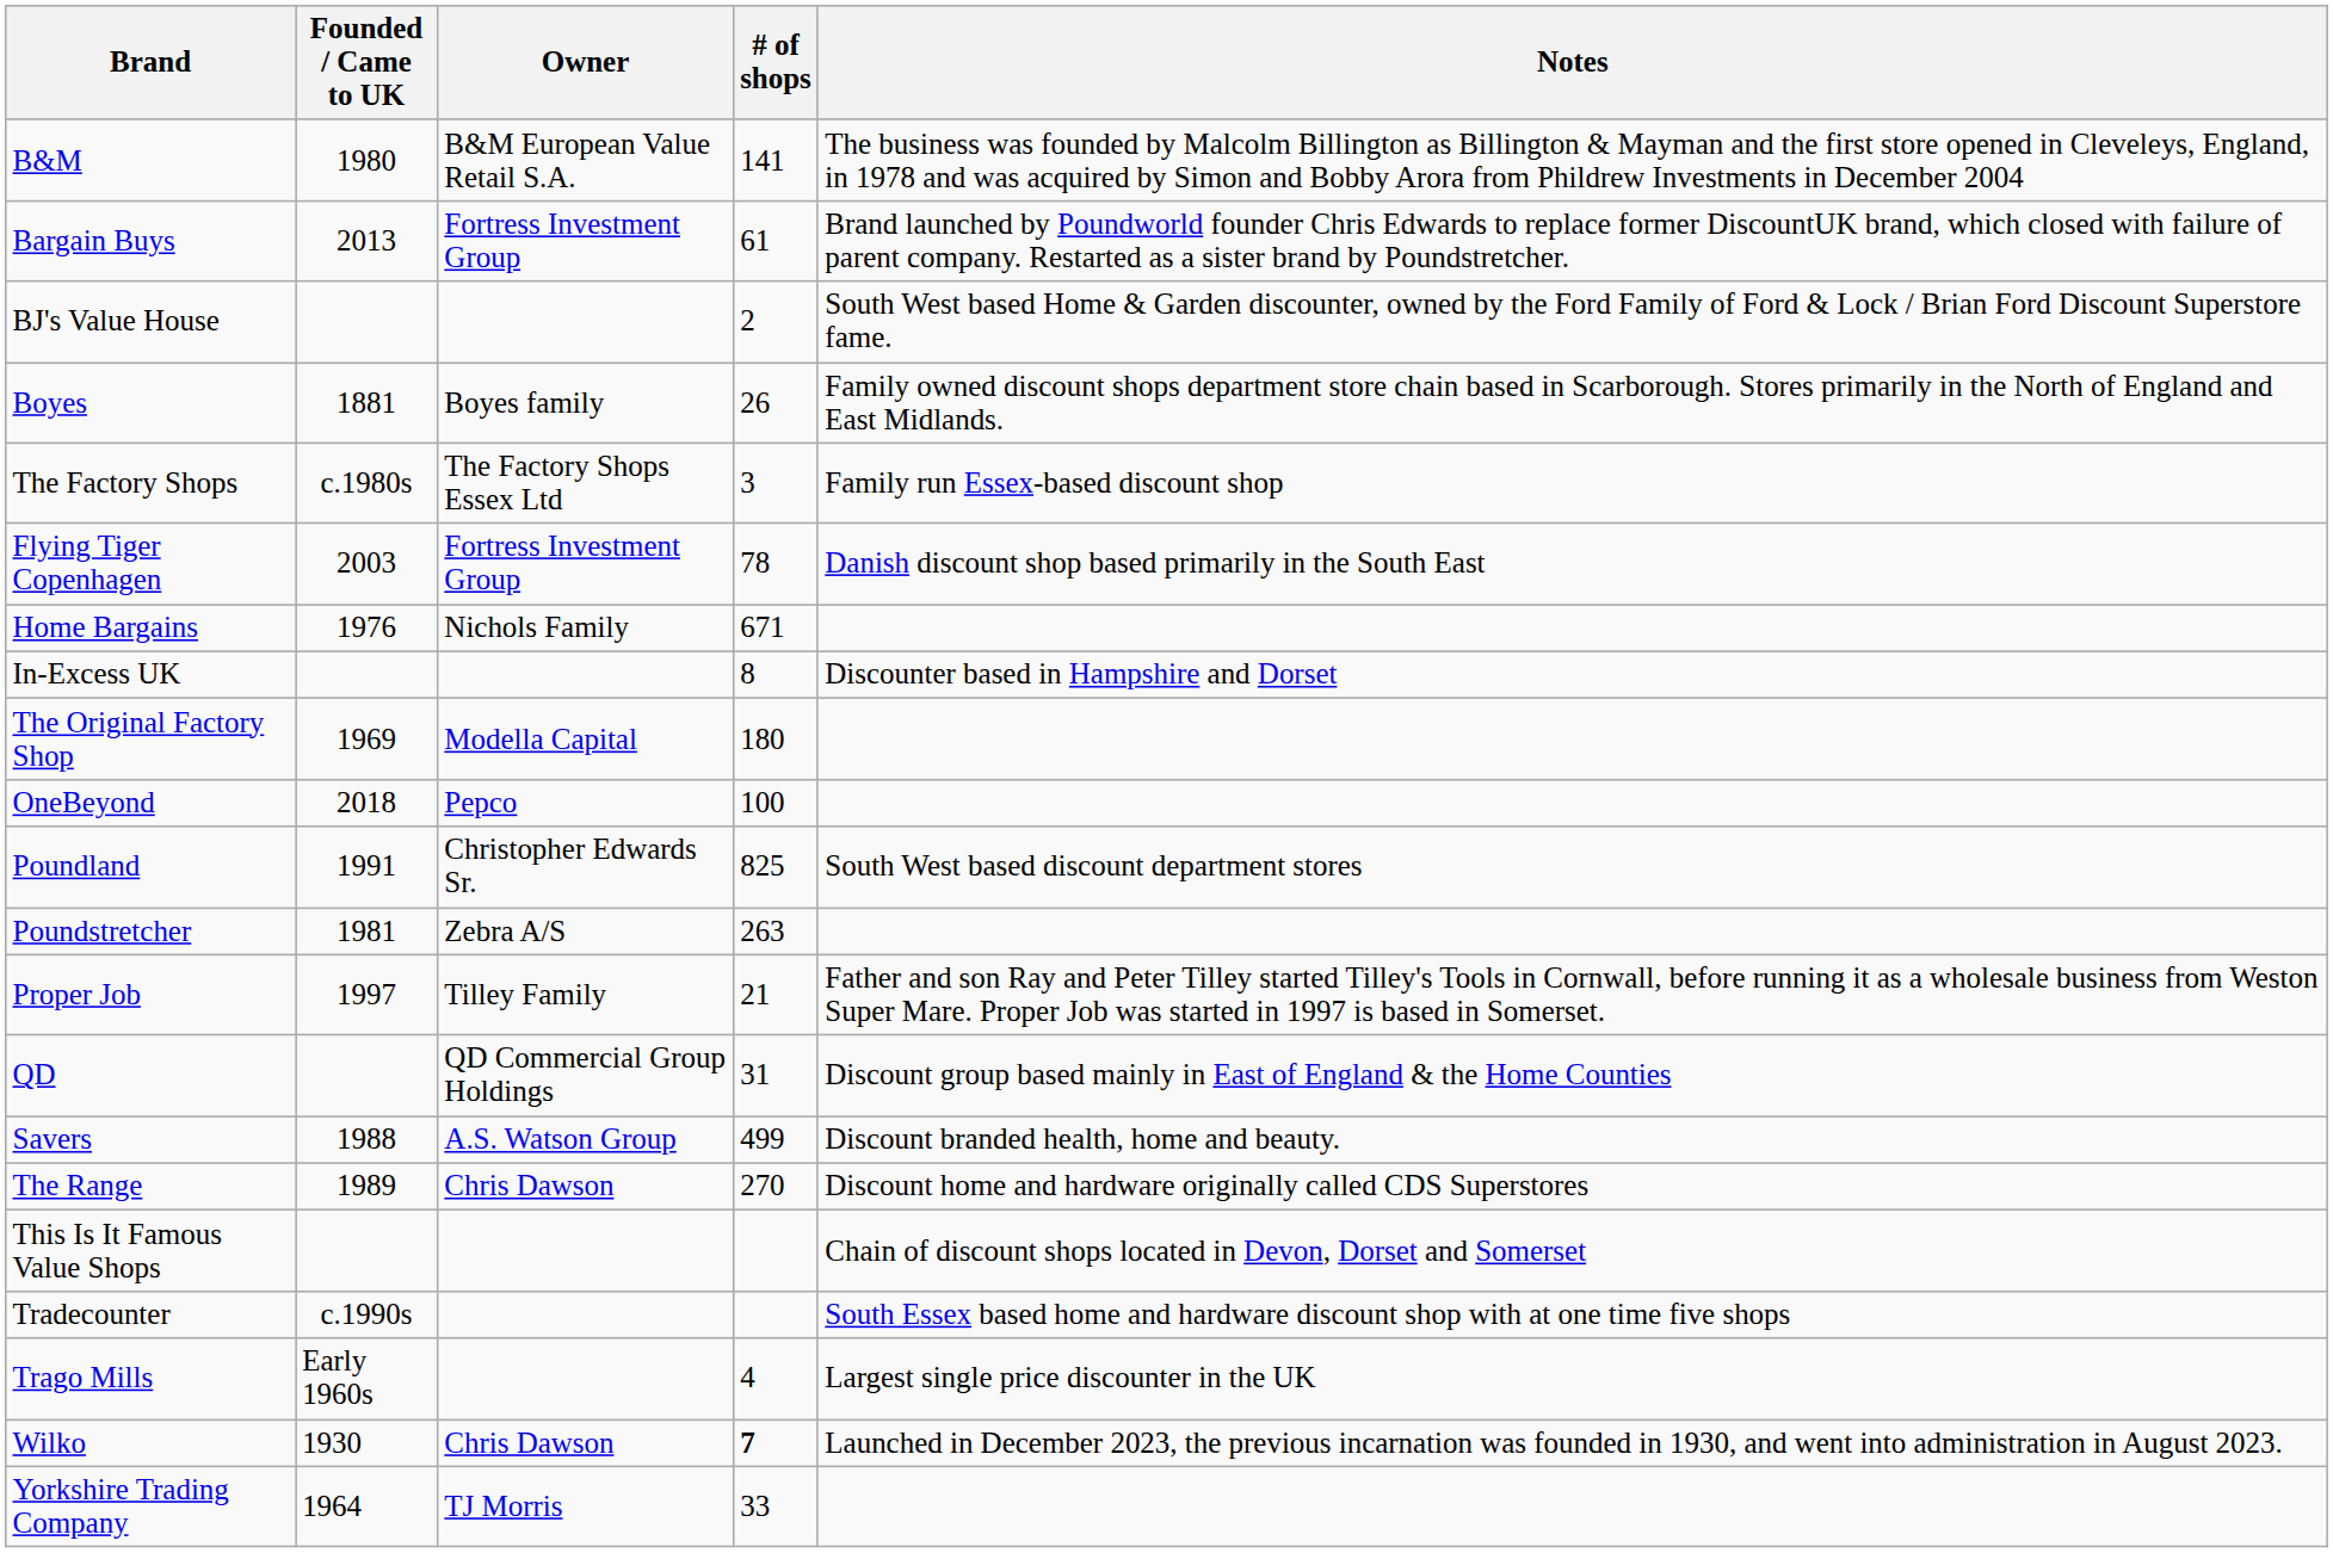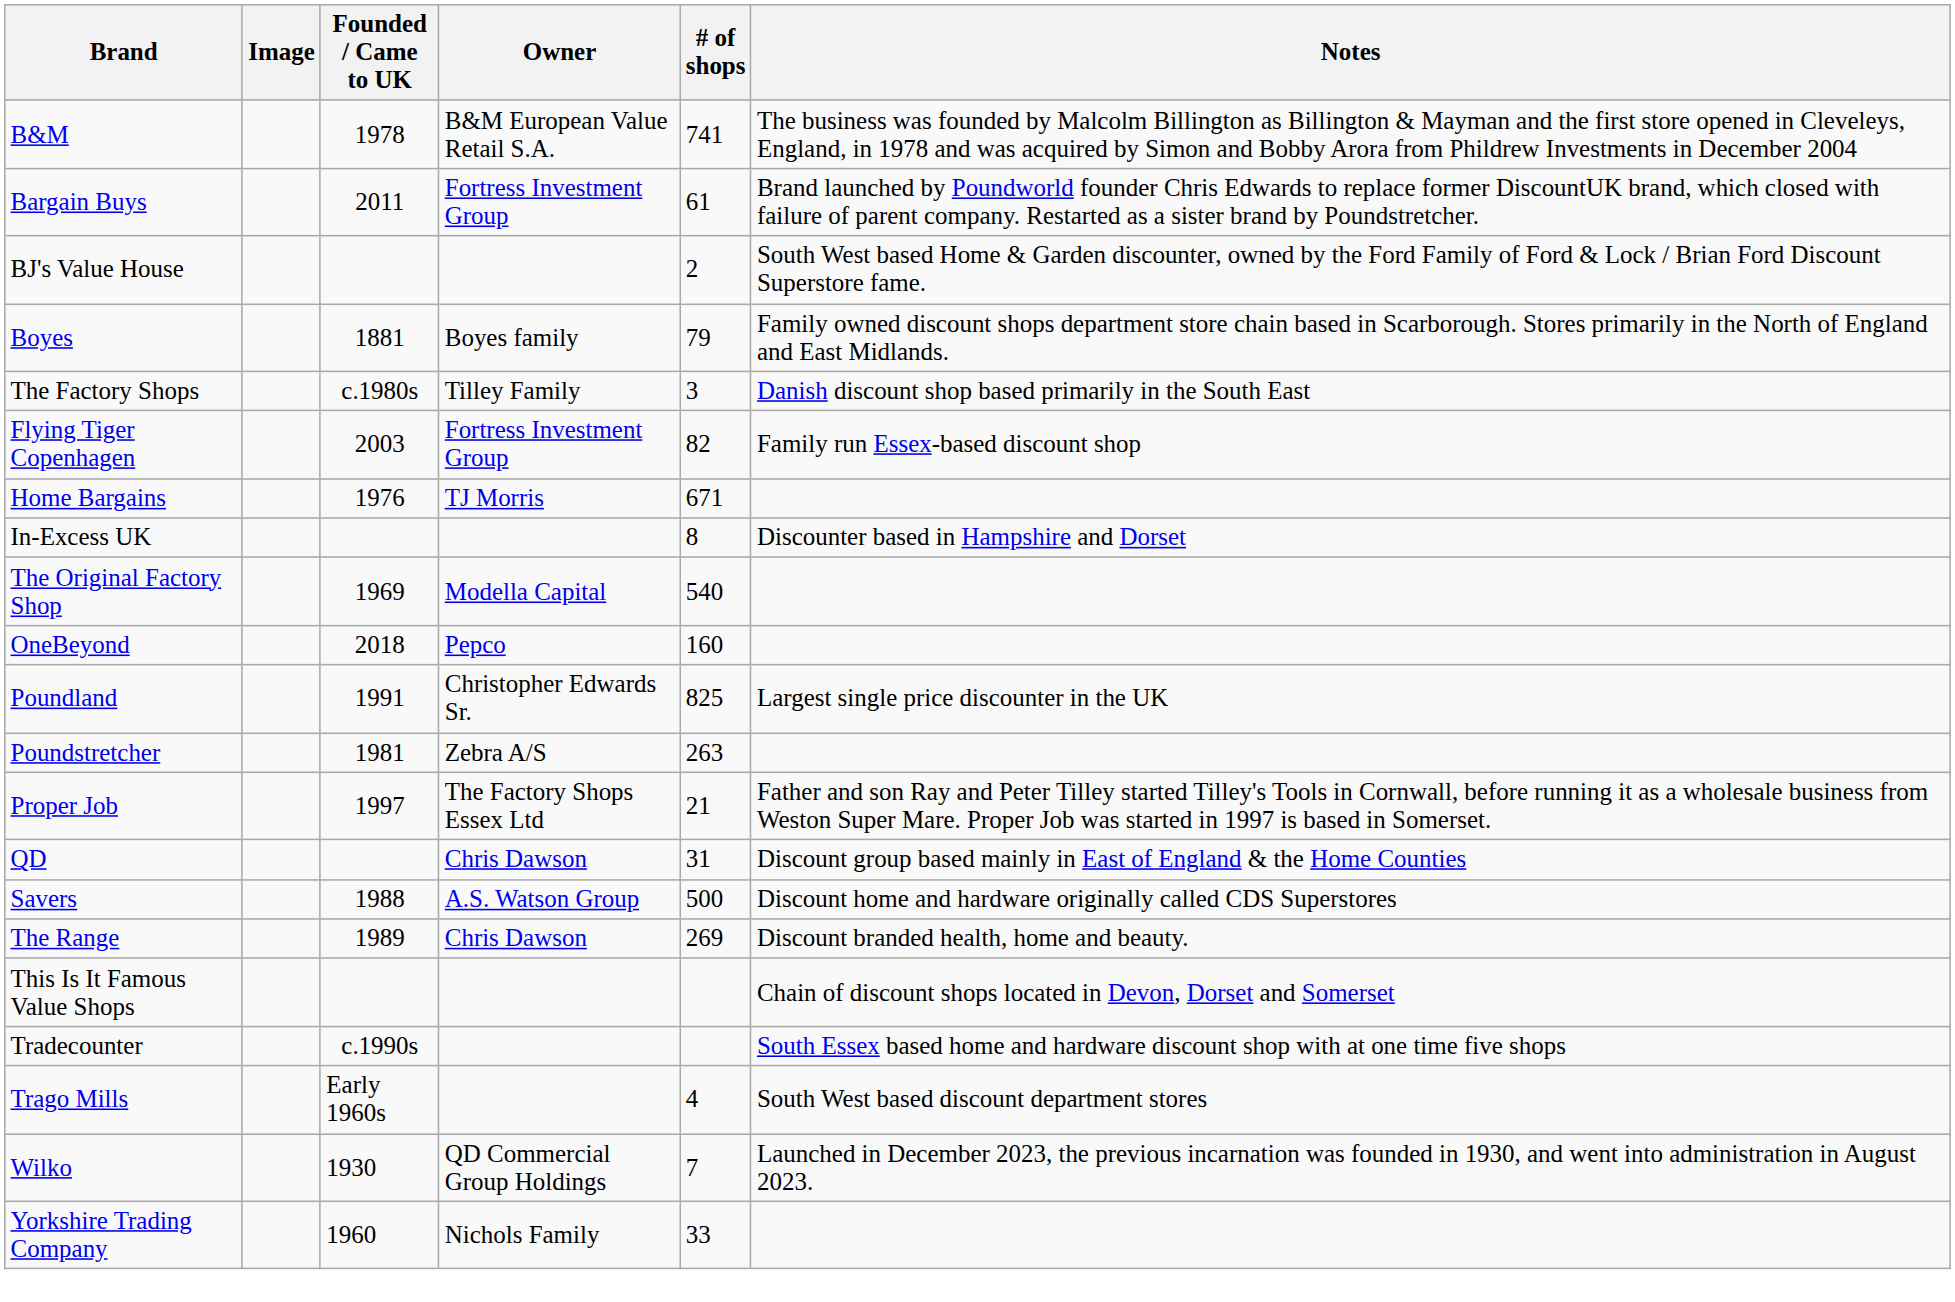 <table class="wikitable sortable" border="1">
 <tr>
 <th>Brand</th>
+<th class=unsortable>Image</th>
 <th data-sort-type=number>Founded<br>/ Came<br>to UK</th>
 <th>Owner</th>
 <th># of<br>shops</th>
 <th>Notes</th>
 </tr>
 <tr>
 <td><a href='#'>B&M</a></td>
-<td style="text-align:center;">1980</td>
+<td></td>
+<td style="text-align:center;">1978</td>
 <td>B&M European Value Retail S.A.</td>
-<td>141</td>
+<td>741</td>
 <td>The business was founded by Malcolm Billington as Billington & Mayman and the first store opened in Cleveleys, England, in 1978 and was acquired by Simon and Bobby Arora from Phildrew Investments in December 2004</td>
 </tr>
 <tr>
 <td><a href='#'>Bargain Buys</a></td>
-<td style="text-align:center;">2013</td>
+<td></td>
+<td style="text-align:center;">2011</td>
 <td><a href='#'>Fortress Investment Group</a></td>
 <td>61</td>
 <td>Brand launched by <a href='#'>Poundworld</a> founder Chris Edwards to replace former DiscountUK brand, which closed with failure of parent company. Restarted as a sister brand by Poundstretcher.</td>
 </tr>
 <tr>
 <td>BJ's Value House</td>
 <td></td>
 <td></td>
+<td></td>
 <td>2</td>
 <td>South West based Home & Garden discounter, owned by the Ford Family of Ford & Lock / Brian Ford Discount Superstore fame.</td>
 </tr>
 <tr>
 <td><a href='#'>Boyes</a></td>
+<td></td>
 <td style="text-align:center;">1881</td>
 <td>Boyes family</td>
-<td>26</td>
+<td>79</td>
 <td>Family owned discount shops department store chain based in Scarborough. Stores primarily in the North of England and East Midlands.</td>
 </tr>
 <tr>
 <td>The Factory Shops</td>
+<td></td>
 <td style="text-align:center;">c.1980s</td>
-<td>The Factory Shops Essex Ltd</td>
+<td>Tilley Family</td>
 <td>3</td>
+<td><a href='#'>Danish</a> discount shop based primarily in the South East</td>
+</tr>
+<tr>
+<td><a href='#'>Flying Tiger Copenhagen</a></td>
+<td></td>
+<td style="text-align:center;">2003</td>
+<td><a href='#'>Fortress Investment Group</a></td>
+<td>82</td>
 <td>Family run <a href='#'>Essex</a>-based discount shop</td>
 </tr>
 <tr>
-<td><a href='#'>Flying Tiger Copenhagen</a></td>
-<td style="text-align:center;">2003</td>
-<td><a href='#'>Fortress Investment Group</a></td>
-<td>78</td>
-<td><a href='#'>Danish</a> discount shop based primarily in the South East</td>
-</tr>
-<tr>
 <td><a href='#'>Home Bargains</a></td>
+<td></td>
 <td style="text-align:center;">1976</td>
-<td>Nichols Family</td>
+<td><a href='#'>TJ Morris</a></td>
 <td>671</td>
 <td></td>
 </tr>
 <tr>
 <td>In-Excess UK</td>
 <td></td>
 <td></td>
+<td></td>
 <td>8</td>
 <td>Discounter based in <a href='#'>Hampshire</a> and <a href='#'>Dorset</a></td>
 </tr>
 <tr>
 <td><a href='#'>The Original Factory Shop</a></td>
+<td></td>
 <td style="text-align:center;">1969</td>
 <td><a href='#'>Modella Capital</a></td>
-<td>180</td>
+<td>540</td>
 <td></td>
 </tr>
 <tr>
 <td><a href='#'>OneBeyond</a></td>
+<td></td>
 <td style="text-align:center;">2018</td>
 <td><a href='#'>Pepco</a></td>
-<td>100</td>
+<td>160</td>
 <td></td>
 </tr>
 <tr>
 <td><a href='#'>Poundland</a></td>
+<td></td>
 <td style="text-align:center;">1991</td>
 <td>Christopher Edwards Sr.</td>
 <td>825</td>
-<td>South West based discount department stores</td>
+<td>Largest single price discounter in the UK</td>
 </tr>
 <tr>
 <td><a href='#'>Poundstretcher</a></td>
+<td></td>
 <td style="text-align:center;">1981</td>
 <td>Zebra A/S</td>
 <td>263</td>
 <td></td>
 </tr>
 <tr>
 <td><a href='#'>Proper Job</a></td>
+<td></td>
 <td style="text-align:center;">1997</td>
-<td>Tilley Family</td>
+<td>The Factory Shops Essex Ltd</td>
 <td>21</td>
 <td>Father and son Ray and Peter Tilley started Tilley's Tools in Cornwall, before running it as a wholesale business from Weston Super Mare. Proper Job was started in 1997 is based in Somerset.</td>
 </tr>
 <tr>
 <td><a href='#'>QD</a></td>
 <td></td>
-<td>QD Commercial Group Holdings</td>
+<td></td>
+<td><a href='#'>Chris Dawson</a></td>
 <td>31</td>
 <td>Discount group based mainly in <a href='#'>East of England</a> & the <a href='#'>Home Counties</a></td>
 </tr>
 <tr>
 <td><a href='#'>Savers</a></td>
+<td></td>
 <td style="text-align:center;">1988</td>
 <td><a href='#'>A.S. Watson Group</a></td>
-<td>499</td>
+<td>500</td>
+<td>Discount home and hardware originally called CDS Superstores</td>
+</tr>
+<tr>
+<td><a href='#'>The Range</a></td>
+<td></td>
+<td style="text-align:center;">1989</td>
+<td><a href='#'>Chris Dawson</a></td>
+<td>269</td>
 <td>Discount branded health, home and beauty.</td>
 </tr>
 <tr>
-<td><a href='#'>The Range</a></td>
-<td style="text-align:center;">1989</td>
-<td><a href='#'>Chris Dawson</a></td>
-<td>270</td>
-<td>Discount home and hardware originally called CDS Superstores</td>
-</tr>
-<tr>
 <td>This Is It Famous Value Shops</td>
+<td></td>
 <td></td>
 <td></td>
 <td></td>
 <td>Chain of discount shops located in <a href='#'>Devon</a>, <a href='#'>Dorset</a> and <a href='#'>Somerset</a></td>
 </tr>
 <tr>
 <td>Tradecounter</td>
+<td></td>
 <td style="text-align:center;">c.1990s</td>
 <td></td>
 <td></td>
 <td><a href='#'>South Essex</a> based home and hardware discount shop with at one time five shops</td>
 </tr>
 <tr>
 <td><a href='#'>Trago Mills</a></td>
+<td></td>
 <td>Early 1960s</td>
 <td></td>
 <td>4</td>
-<td>Largest single price discounter in the UK</td>
+<td>South West based discount department stores</td>
 </tr>
 <tr>
 <td><a href='#'>Wilko</a></td>
+<td></td>
 <td>1930</td>
-<td><a href='#'>Chris Dawson</a></td>
-<td><strong>7</strong></td>
+<td>QD Commercial Group Holdings</td>
+<td>7</td>
 <td>Launched in December 2023, the previous incarnation was founded in 1930, and went into administration in August 2023.</td>
 </tr>
 <tr>
 <td><a href='#'>Yorkshire Trading Company</a></td>
-<td>1964</td>
-<td><a href='#'>TJ Morris</a></td>
+<td></td>
+<td>1960</td>
+<td>Nichols Family</td>
 <td>33</td>
 <td></td>
 </tr>
 </table>
